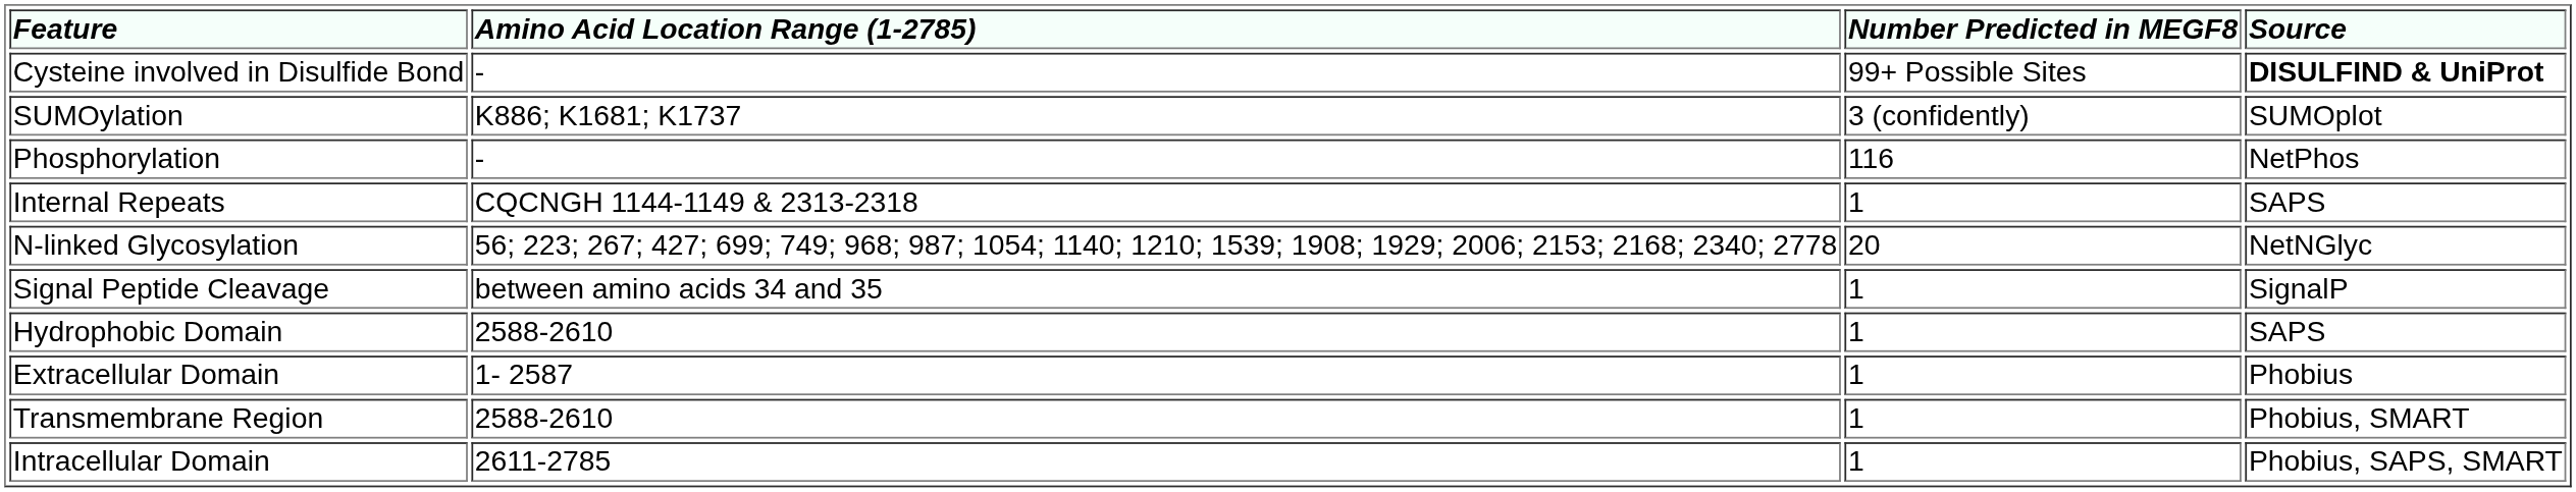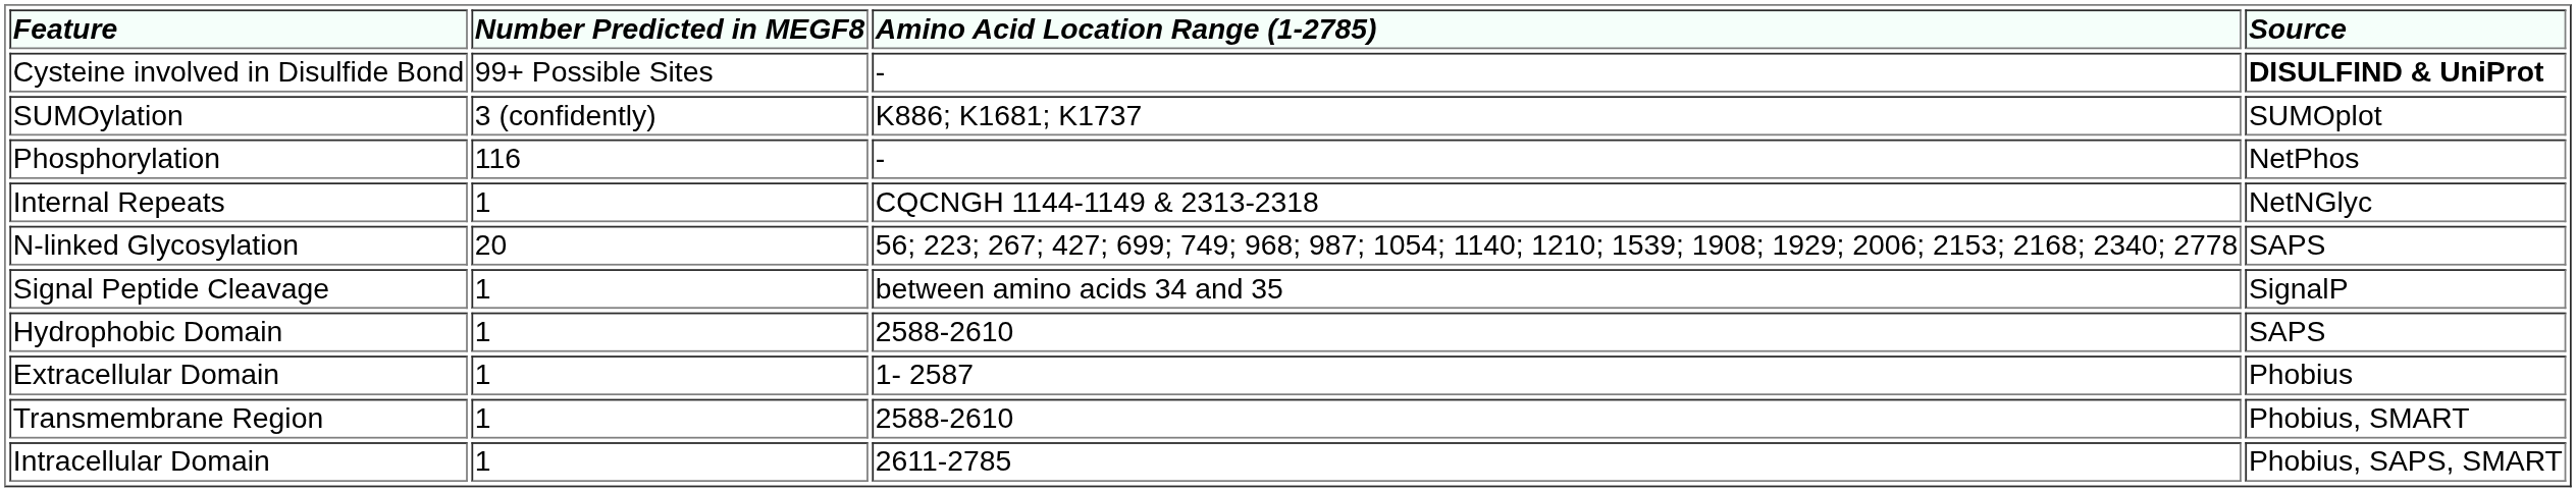 <table border="1">
 <tr style="background:#F5FFFA;">
 <td><strong><em>  Feature </em></strong></td>
+<td><strong><em> Number Predicted in MEGF8</em></strong></td>
 <td><strong><em>Amino Acid Location Range (1-2785)</em></strong></td>
-<td><strong><em> Number Predicted in MEGF8</em></strong></td>
 <td><strong><em>Source</em></strong></td>
 </tr>
 <tr>
 <td>Cysteine involved in Disulfide Bond</td>
+<td>99+ Possible Sites</td>
 <td>-</td>
-<td>99+ Possible Sites</td>
 <td><strong>DISULFIND & UniProt</strong></td>
 </tr>
 <tr>
 <td>SUMOylation</td>
+<td>3 (confidently)</td>
 <td>K886; K1681; K1737</td>
-<td>3 (confidently)</td>
 <td>SUMOplot</td>
 </tr>
 <tr>
 <td>Phosphorylation</td>
+<td>116</td>
 <td>-</td>
-<td>116</td>
 <td>NetPhos</td>
 </tr>
 <tr>
 <td>Internal Repeats</td>
+<td>1</td>
 <td>CQCNGH 1144-1149 & 2313-2318</td>
-<td>1</td>
+<td>NetNGlyc</td>
+</tr>
+<tr>
+<td>N-linked Glycosylation</td>
+<td>20</td>
+<td>56; 223; 267; 427; 699; 749; 968; 987; 1054; 1140; 1210; 1539; 1908; 1929; 2006; 2153; 2168; 2340; 2778</td>
 <td>SAPS</td>
 </tr>
 <tr>
-<td>N-linked Glycosylation</td>
-<td>56; 223; 267; 427; 699; 749; 968; 987; 1054; 1140; 1210; 1539; 1908; 1929; 2006; 2153; 2168; 2340; 2778</td>
-<td>20</td>
-<td>NetNGlyc</td>
-</tr>
-<tr>
 <td>Signal Peptide Cleavage</td>
+<td>1</td>
 <td>between amino acids 34 and 35</td>
-<td>1</td>
 <td>SignalP</td>
 </tr>
 <tr>
 <td>Hydrophobic Domain</td>
+<td>1</td>
 <td>2588-2610</td>
-<td>1</td>
 <td>SAPS</td>
 </tr>
 <tr>
 <td>Extracellular Domain</td>
+<td>1</td>
 <td>1- 2587</td>
-<td>1</td>
 <td>Phobius</td>
 </tr>
 <tr>
 <td>Transmembrane Region</td>
+<td>1</td>
 <td>2588-2610</td>
-<td>1</td>
 <td>Phobius, SMART</td>
 </tr>
 <tr>
 <td>Intracellular Domain</td>
+<td>1</td>
 <td>2611-2785</td>
-<td>1</td>
 <td>Phobius, SAPS, SMART</td>
 </tr>
 </table>
